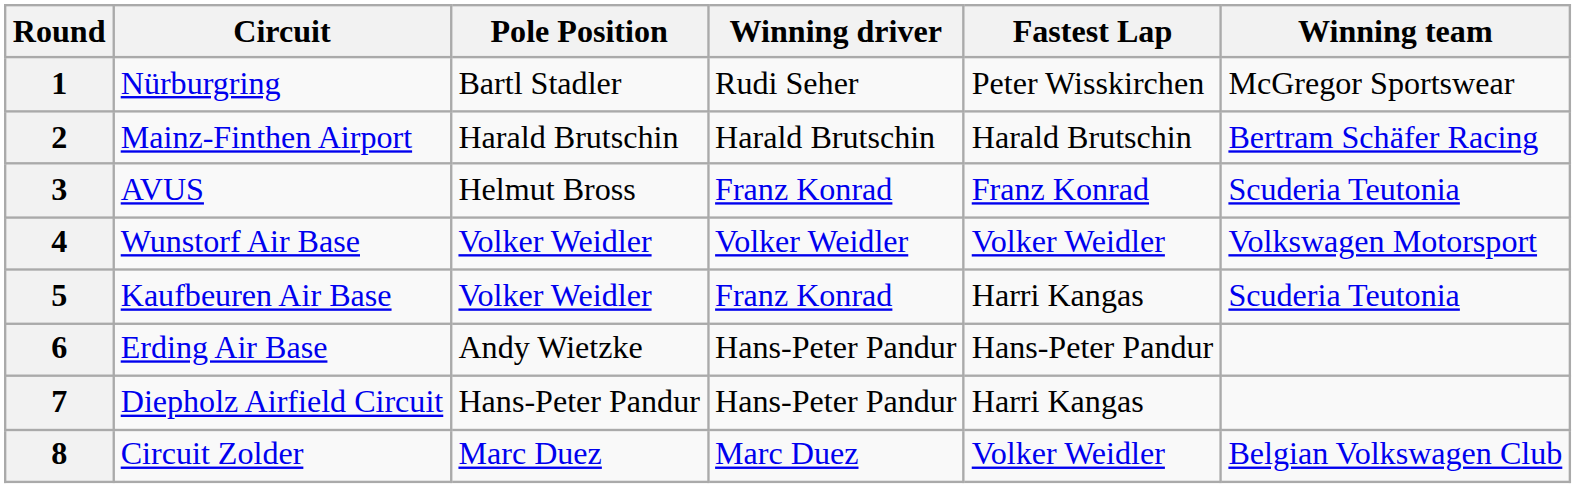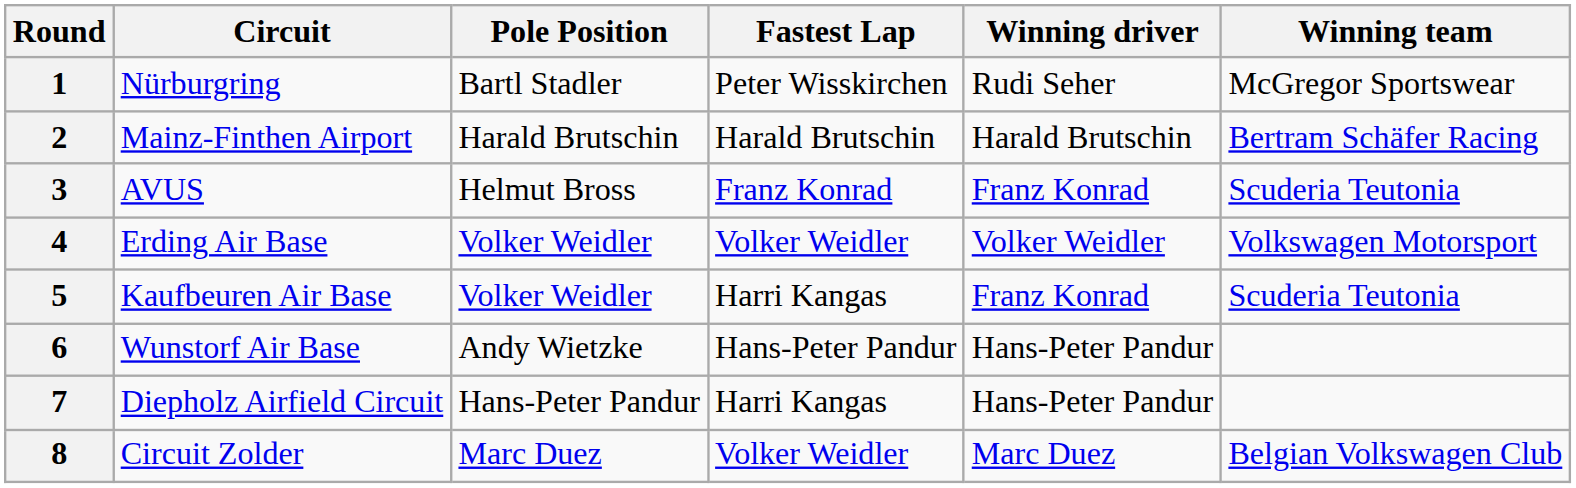 <table class="wikitable" style="font-size: 85%;">
 <tr>
 <th>Round</th>
 <th>Circuit</th>
 <th>Pole Position</th>
+<th>Fastest Lap</th>
 <th>Winning driver</th>
-<th>Fastest Lap</th>
 <th>Winning team</th>
 </tr>
 <tr>
 <th>1</th>
 <td><a href='#'>Nürburgring</a></td>
 <td> Bartl Stadler</td>
+<td> Peter Wisskirchen</td>
 <td> Rudi Seher</td>
-<td> Peter Wisskirchen</td>
 <td> McGregor Sportswear</td>
 </tr>
 <tr>
 <th>2</th>
 <td><a href='#'>Mainz-Finthen Airport</a></td>
 <td> Harald Brutschin</td>
 <td> Harald Brutschin</td>
 <td> Harald Brutschin</td>
 <td> <a href='#'>Bertram Schäfer Racing</a></td>
 </tr>
 <tr>
 <th>3</th>
 <td><a href='#'>AVUS</a></td>
 <td> Helmut Bross</td>
 <td> <a href='#'>Franz Konrad</a></td>
 <td> <a href='#'>Franz Konrad</a></td>
 <td> <a href='#'>Scuderia Teutonia</a></td>
 </tr>
 <tr>
 <th>4</th>
-<td><a href='#'>Wunstorf Air Base</a></td>
+<td><a href='#'>Erding Air Base</a></td>
 <td> <a href='#'>Volker Weidler</a></td>
 <td> <a href='#'>Volker Weidler</a></td>
 <td> <a href='#'>Volker Weidler</a></td>
 <td> <a href='#'>Volkswagen Motorsport</a></td>
 </tr>
 <tr>
 <th>5</th>
 <td><a href='#'>Kaufbeuren Air Base</a></td>
 <td> <a href='#'>Volker Weidler</a></td>
+<td> Harri Kangas</td>
 <td> <a href='#'>Franz Konrad</a></td>
-<td> Harri Kangas</td>
 <td> <a href='#'>Scuderia Teutonia</a></td>
 </tr>
 <tr>
 <th>6</th>
-<td><a href='#'>Erding Air Base</a></td>
+<td><a href='#'>Wunstorf Air Base</a></td>
 <td> Andy Wietzke</td>
 <td nowrap> Hans-Peter Pandur</td>
 <td nowrap> Hans-Peter Pandur</td>
 <td nowrap> </td>
 </tr>
 <tr>
 <th>7</th>
 <td nowrap><a href='#'>Diepholz Airfield Circuit</a></td>
 <td nowrap> Hans-Peter Pandur</td>
+<td> Harri Kangas</td>
 <td> Hans-Peter Pandur</td>
-<td> Harri Kangas</td>
 <td> </td>
 </tr>
 <tr>
 <th>8</th>
 <td><a href='#'>Circuit Zolder</a></td>
 <td> <a href='#'>Marc Duez</a></td>
+<td> <a href='#'>Volker Weidler</a></td>
 <td> <a href='#'>Marc Duez</a></td>
-<td> <a href='#'>Volker Weidler</a></td>
 <td> <a href='#'>Belgian Volkswagen Club</a></td>
 </tr>
 </table>
